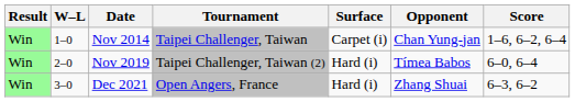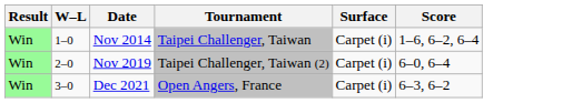 <table class="sortable wikitable">
 <tr>
 <th>Result</th>
 <th class="unsortable">W–L</th>
 <th>Date</th>
 <th>Tournament</th>
 <th>Surface</th>
-<th>Opponent</th>
 <th class="unsortable">Score</th>
 </tr>
 <tr>
 <td bgcolor=98FB98>Win</td>
 <td><small>1–0</small></td>
 <td><a href='#'>Nov 2014</a></td>
 <td style="background:silver;"><a href='#'>Taipei Challenger</a>, Taiwan</td>
 <td>Carpet (i)</td>
-<td> <a href='#'>Chan Yung-jan</a></td>
 <td>1–6, 6–2, 6–4</td>
 </tr>
 <tr>
 <td bgcolor=98FB98>Win</td>
 <td><small>2–0</small></td>
 <td><a href='#'>Nov 2019</a></td>
 <td style="background:silver;">Taipei Challenger, Taiwan <small>(2)</small></td>
-<td>Hard (i)</td>
-<td> <a href='#'>Tímea Babos</a></td>
+<td>Carpet (i)</td>
 <td>6–0, 6–4</td>
 </tr>
 <tr>
 <td bgcolor=98FB98>Win</td>
 <td><small>3–0</small></td>
 <td><a href='#'>Dec 2021</a></td>
 <td style="background:silver;"><a href='#'>Open Angers</a>, France</td>
-<td>Hard (i)</td>
-<td> <a href='#'>Zhang Shuai</a></td>
+<td>Carpet (i)</td>
 <td>6–3, 6–2</td>
 </tr>
 </table>
